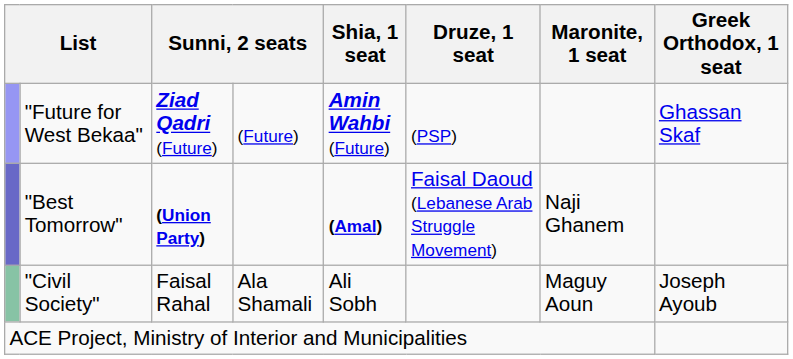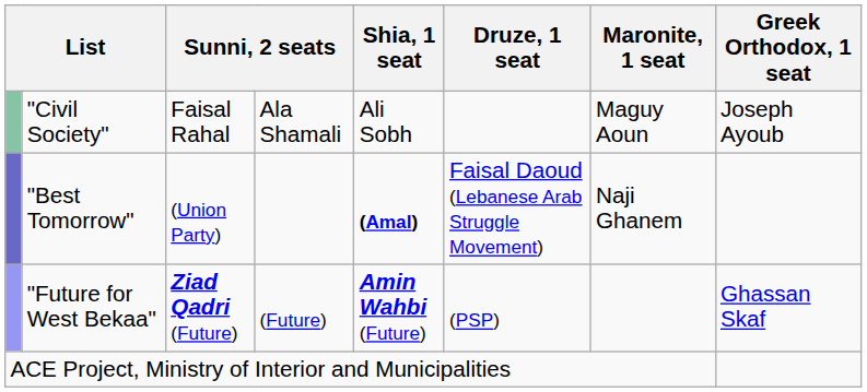 <table class="wikitable" style="text-align:left">
 <tr>
 <th colspan="2">List</th>
 <th colspan="2">Sunni, 2 seats</th>
 <th>Shia, 1 seat</th>
 <th>Druze, 1 seat</th>
 <th>Maronite, 1 seat</th>
 <th>Greek Orthodox, 1 seat</th>
+</tr>
+<tr>
+<td align="left," style="background-color:#87c3a5"> </td>
+<td align="left">"Civil Society"</td>
+<td>Faisal Rahal</td>
+<td>Ala Shamali</td>
+<td>Ali Sobh</td>
+<td></td>
+<td>Maguy Aoun</td>
+<td>Joseph Ayoub</td>
+</tr>
+<tr>
+<td align="left," style="background-color:#6868c7"> </td>
+<td align="left">"Best Tomorrow"</td>
+<td><br><small>(<a href='#'>Union Party</a>)</small></td>
+<td></td>
+<td><strong><br><small>(<a href='#'>Amal</a>)</small></strong></td>
+<td><a href='#'>Faisal Daoud</a><br><small>(<a href='#'>Lebanese Arab Struggle Movement</a>)</small></td>
+<td>Naji Ghanem</td>
+<td></td>
 </tr>
 <tr>
 <td align="left," style="background-color:#9696f3"> </td>
 <td align="left">"Future for West Bekaa"</td>
 <td><strong><em><a href='#'>Ziad Qadri</a></em></strong><br><small>(<a href='#'>Future</a>)</small></td>
 <td><br><small>(<a href='#'>Future</a>)</small></td>
 <td><strong><em><a href='#'>Amin Wahbi</a></em></strong><br><small>(<a href='#'>Future</a>)</small></td>
 <td><br><small>(<a href='#'>PSP</a>)</small></td>
 <td></td>
 <td><a href='#'>Ghassan Skaf</a></td>
 </tr>
 <tr>
-<td align="left," style="background-color:#6868c7"> </td>
-<td align="left">"Best Tomorrow"</td>
-<td><strong><br><small>(<a href='#'>Union Party</a>)</small></strong></td>
-<td></td>
-<td><strong><br><small>(<a href='#'>Amal</a>)</small></strong></td>
-<td><a href='#'>Faisal Daoud</a><br><small>(<a href='#'>Lebanese Arab Struggle Movement</a>)</small></td>
-<td>Naji Ghanem</td>
-<td></td>
-</tr>
-<tr>
-<td align="left," style="background-color:#87c3a5"> </td>
-<td align="left">"Civil Society"</td>
-<td>Faisal Rahal</td>
-<td>Ala Shamali</td>
-<td>Ali Sobh</td>
-<td></td>
-<td>Maguy Aoun</td>
-<td>Joseph Ayoub</td>
-</tr>
-<tr>
 <td colspan="7" style="text-align:left;">ACE Project, Ministry of Interior and Municipalities</td>
 </tr>
 </table>
